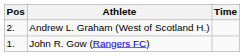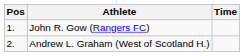 <table class="wikitable">
 <tr>
 <th>Pos</th>
 <th>Athlete</th>
 <th>Time</th>
 </tr>
 <tr>
+<td>1.</td>
+<td>John R. Gow (<a href='#'>Rangers FC</a>)</td>
+<td></td>
+</tr>
+<tr>
 <td>2.</td>
 <td>Andrew L. Graham (West of Scotland H.)</td>
 <td></td>
 </tr>
-<tr>
-<td>1.</td>
-<td>John R. Gow (<a href='#'>Rangers FC</a>)</td>
-<td></td>
-</tr>
 </table>
